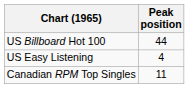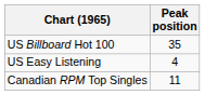 <table class="wikitable sortable">
 <tr>
 <th>Chart (1965)</th>
 <th>Peak<br>position</th>
 </tr>
 <tr>
 <td>US <em>Billboard</em> Hot 100</td>
-<td style="text-align:center;">44</td>
+<td style="text-align:center;">35</td>
 </tr>
 <tr>
 <td>US Easy Listening</td>
 <td style="text-align:center;">4</td>
 </tr>
 <tr>
 <td>Canadian <em>RPM</em> Top Singles</td>
 <td style="text-align:center;">11</td>
 </tr>
 </table>
